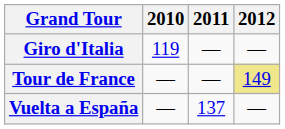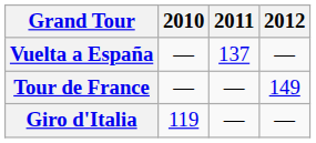 <table class="wikitable plainrowheaders">
 <tr>
 <th scope="col"><a href='#'>Grand Tour</a></th>
 <th scope="col">2010</th>
 <th scope="col">2011</th>
 <th scope="col">2012</th>
 </tr>
 <tr style="text-align:center;">
-<th scope="row"> <a href='#'>Giro d'Italia</a></th>
-<td><a href='#'>119</a></td>
+<th scope="row"> <a href='#'>Vuelta a España</a></th>
 <td>—</td>
+<td><a href='#'>137</a></td>
 <td>—</td>
 </tr>
 <tr style="text-align:center;">
 <th scope="row"> <a href='#'>Tour de France</a></th>
 <td>—</td>
 <td>—</td>
-<td style="background: khaki;"><a href='#'>149</a></td>
+<td><a href='#'>149</a></td>
 </tr>
 <tr style="text-align:center;">
-<th scope="row"> <a href='#'>Vuelta a España</a></th>
+<th scope="row"> <a href='#'>Giro d'Italia</a></th>
+<td><a href='#'>119</a></td>
 <td>—</td>
-<td><a href='#'>137</a></td>
 <td>—</td>
 </tr>
 </table>
